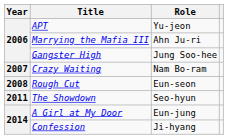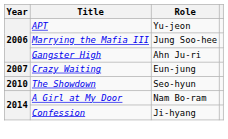 <table class="wikitable plainrowheaders sortable">
 <tr>
 <th scope="col">Year</th>
 <th scope="col">Title</th>
 <th scope="col">Role</th>
 <th scope="col" class="unsortable"></th>
 </tr>
 <tr>
 <th scope="row" rowspan="3">2006</th>
 <td><em><a href='#'>APT</a></em></td>
 <td>Yu-jeon</td>
 <td></td>
 </tr>
 <tr>
 <td><em><a href='#'>Marrying the Mafia III</a></em></td>
-<td>Ahn Ju-ri</td>
+<td>Jung Soo-hee</td>
 <td></td>
 </tr>
 <tr>
 <td><em><a href='#'>Gangster High</a></em></td>
-<td>Jung Soo-hee</td>
+<td>Ahn Ju-ri</td>
 <td></td>
 </tr>
 <tr>
 <th scope="row">2007</th>
 <td><em><a href='#'>Crazy Waiting</a></em></td>
-<td>Nam Bo-ram</td>
+<td>Eun-jung</td>
 <td></td>
 </tr>
 <tr>
-<th scope="row">2008</th>
-<td><em><a href='#'>Rough Cut</a></em></td>
-<td>Eun-seon</td>
-<td></td>
-</tr>
-<tr>
-<th scope="row">2011</th>
+<th scope="row">2010</th>
 <td><em><a href='#'>The Showdown</a></em></td>
 <td>Seo-hyun</td>
 <td></td>
 </tr>
 <tr>
 <th scope="row" rowspan="2">2014</th>
 <td><em><a href='#'>A Girl at My Door</a></em></td>
-<td>Eun-jung</td>
+<td>Nam Bo-ram</td>
 <td></td>
 </tr>
 <tr>
 <td><em><a href='#'>Confession</a></em></td>
 <td>Ji-hyang</td>
 <td></td>
 </tr>
 </table>
